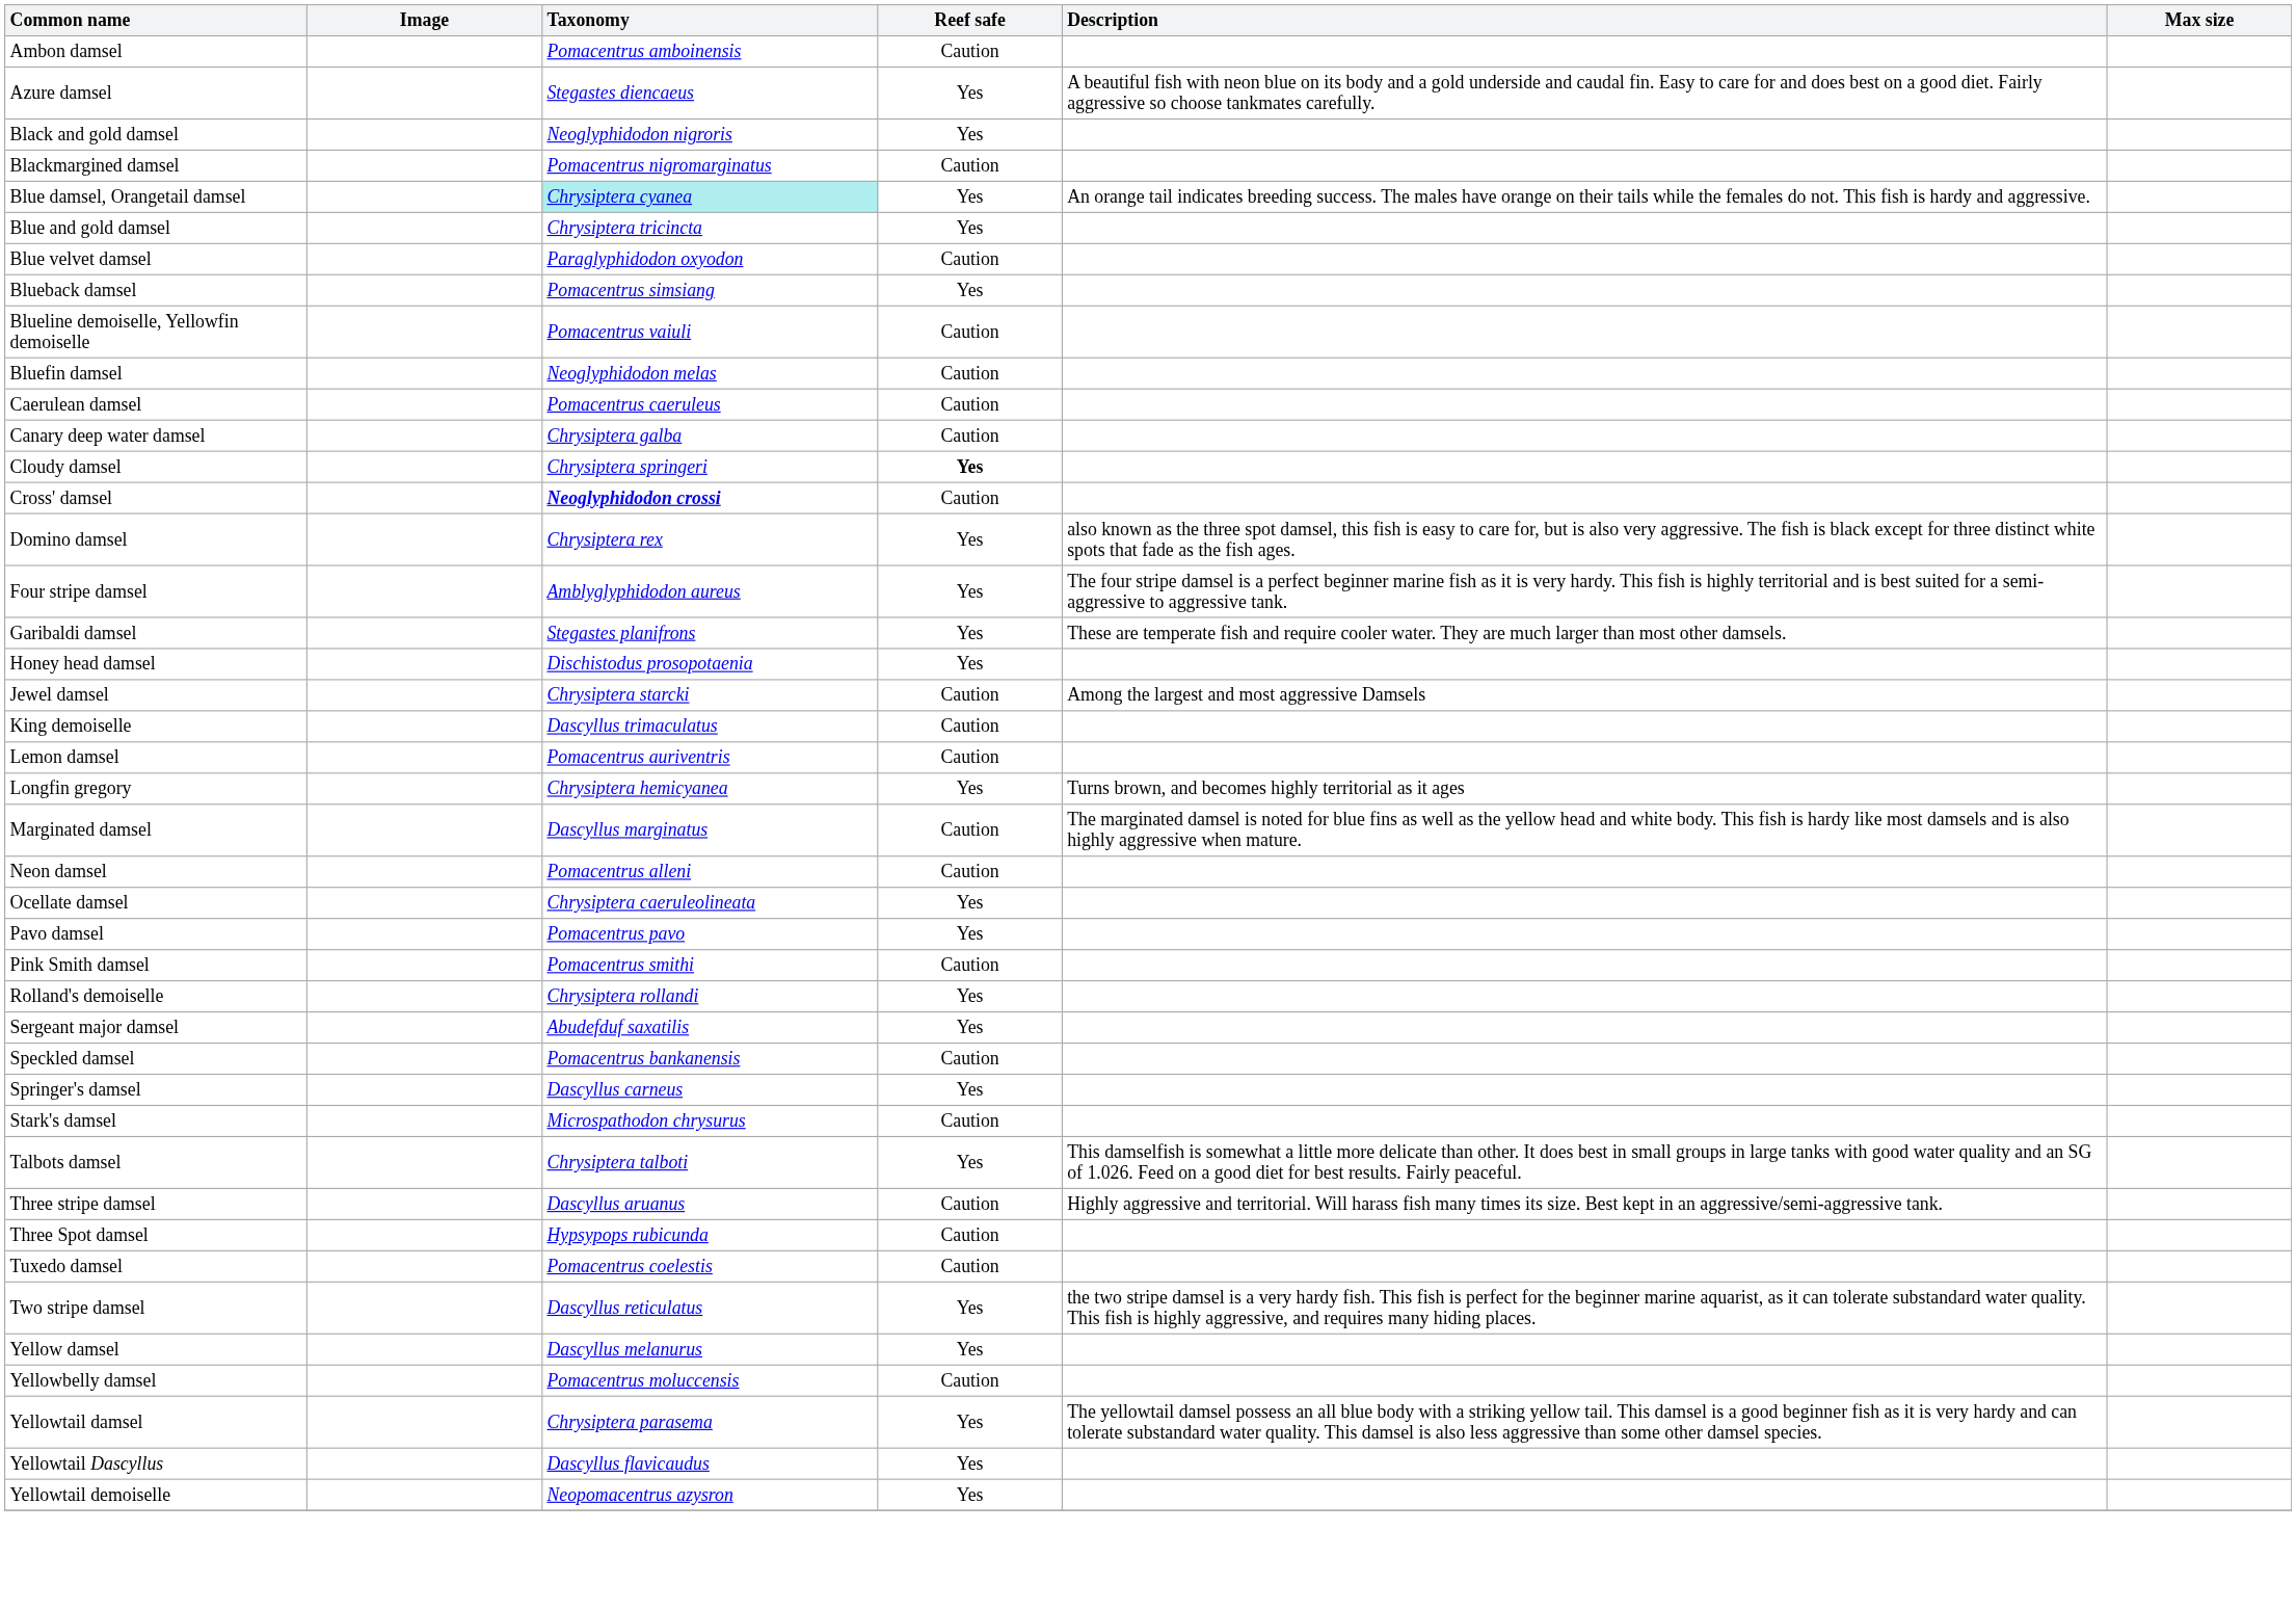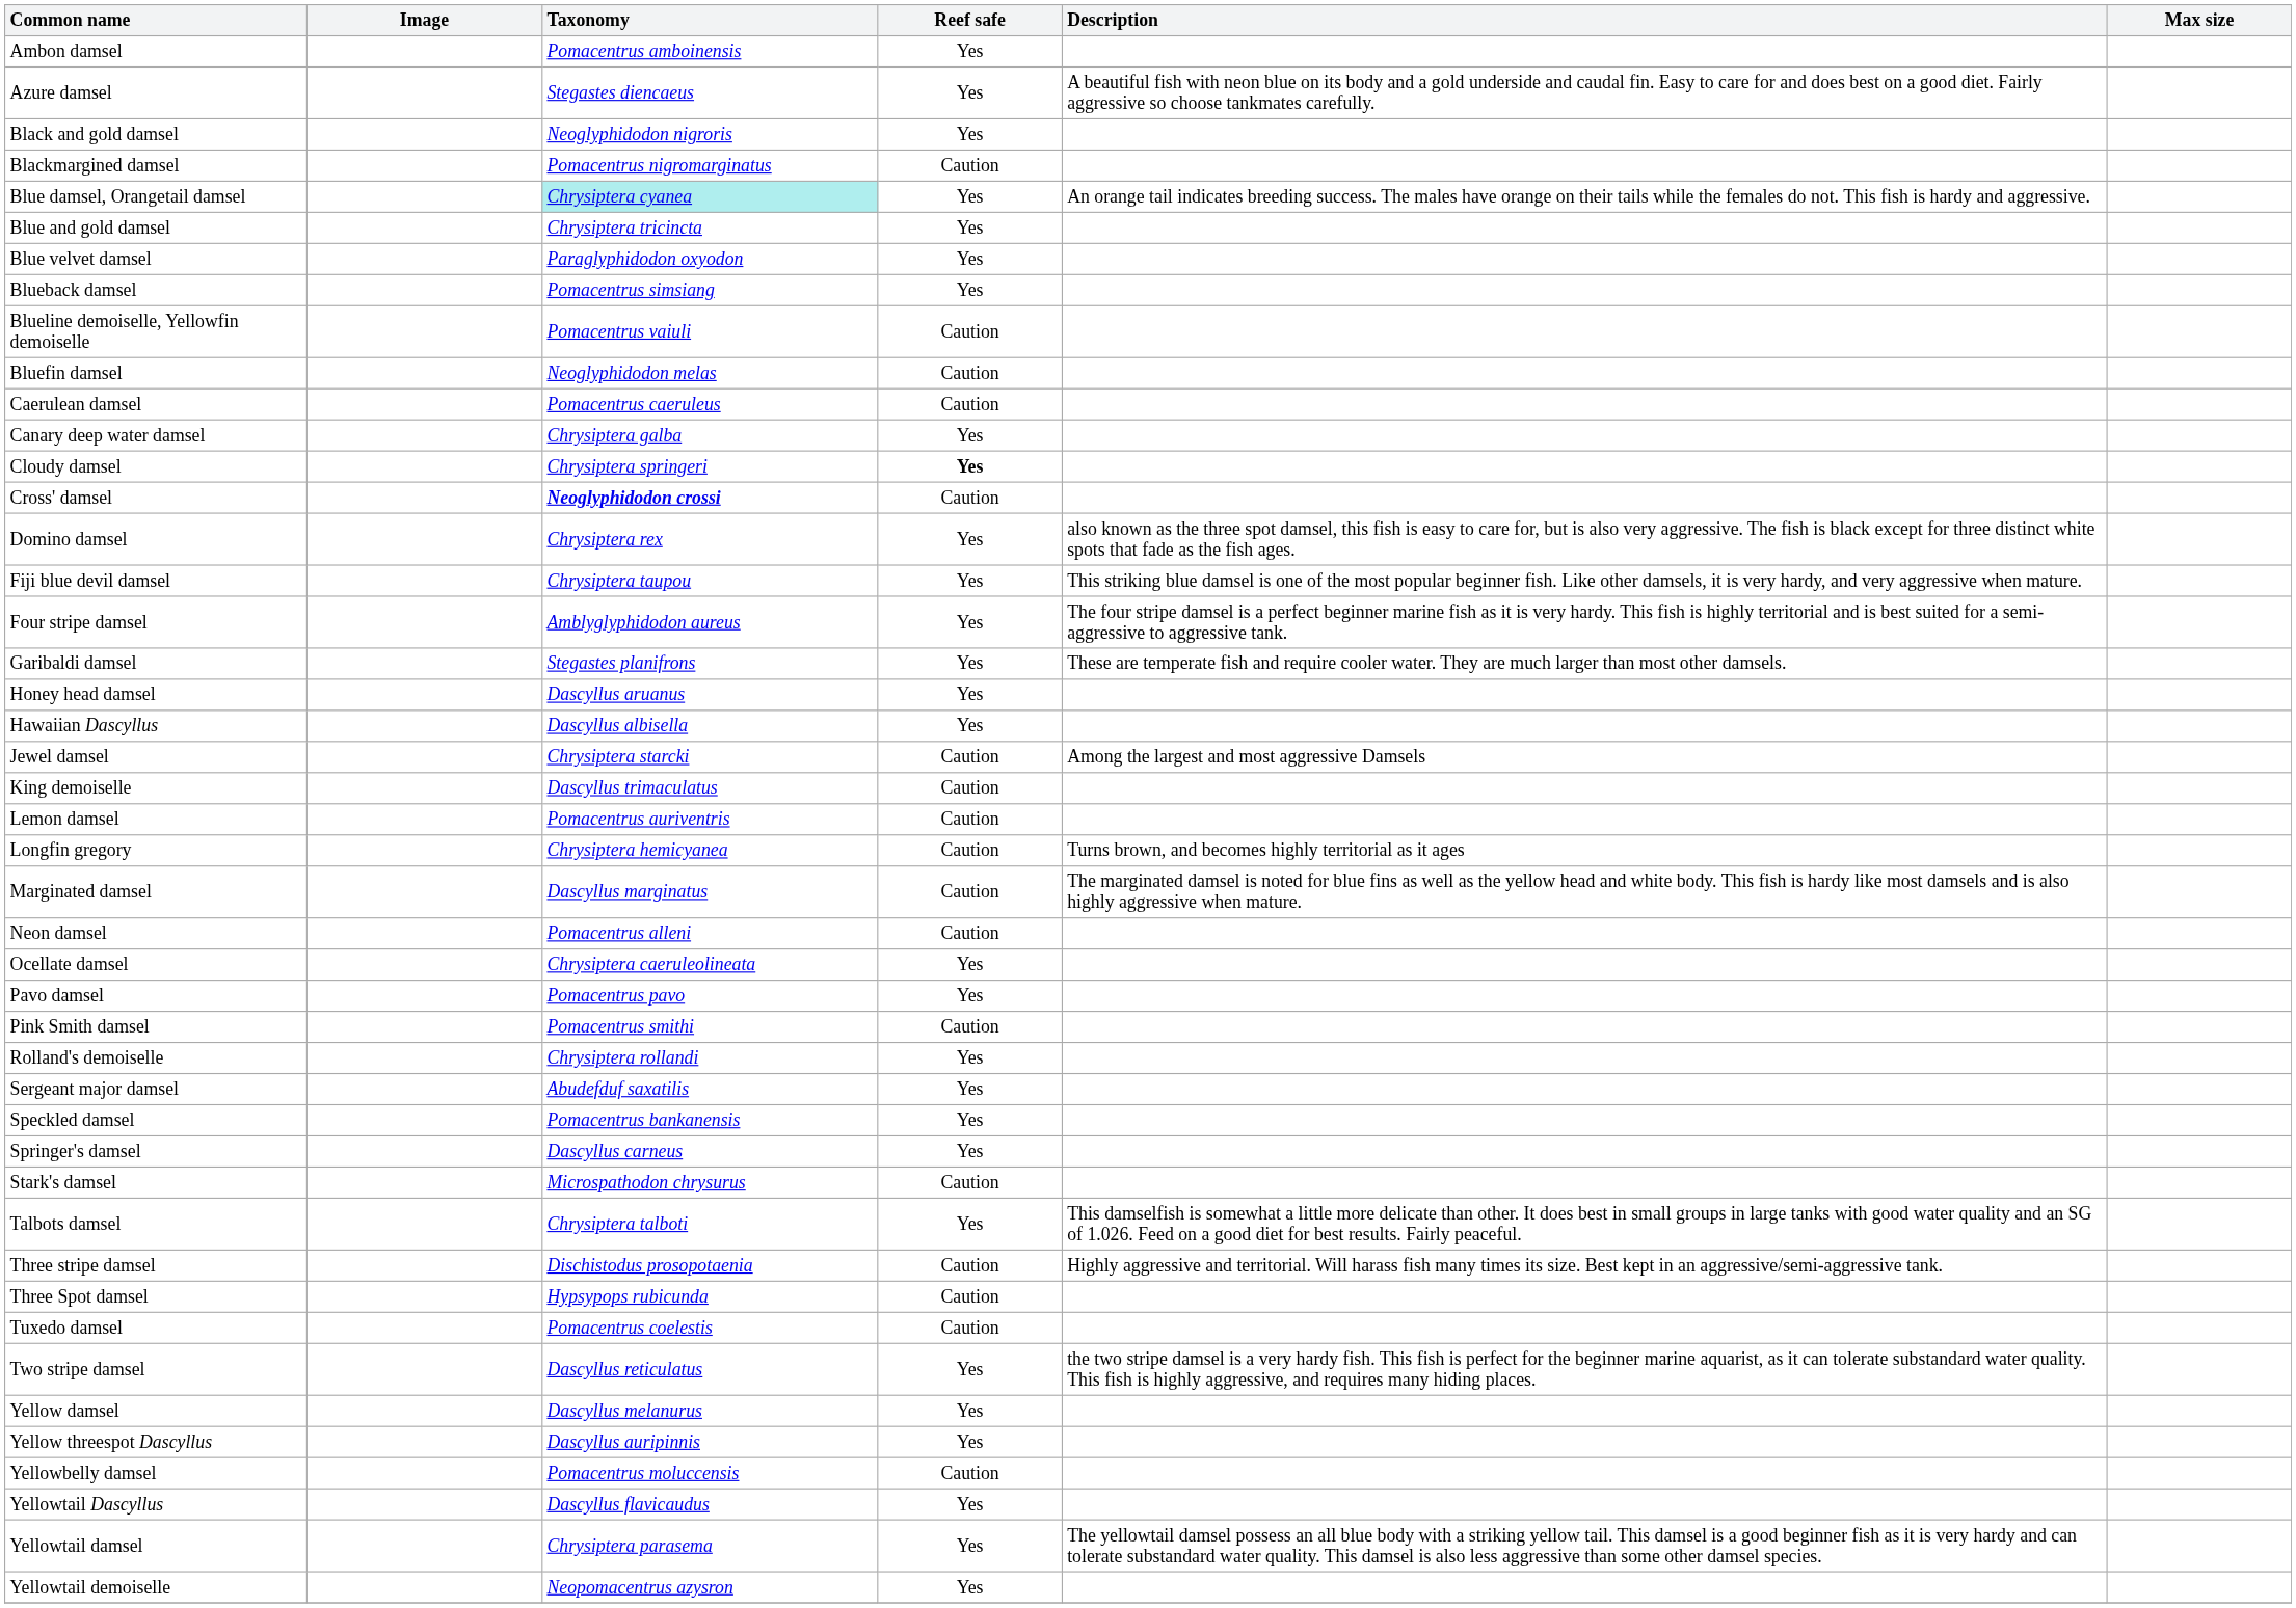 <table class="sortable collapsible" cellpadding="4" width="100%" border="1" style="border:1px solid #aaa; border-collapse:collapse">
 <tr>
 <th align="left" style="background:#F2F3F4" width="170px">Common name</th>
 <th style="background:#F2F3F4" width="130px" class="unsortable">Image</th>
 <th align="left" style="background:#F2F3F4" width="190px">Taxonomy</th>
 <th style="background:#F2F3F4" width="100px">Reef safe</th>
 <th align="left" style="background:#F2F3F4" width="610px" class="unsortable">Description</th>
 <th style="background:#F2F3F4" width="100px">Max size</th>
 </tr>
 <tr>
 <td>Ambon damsel</td>
 <td></td>
 <td><em><a href='#'>Pomacentrus amboinensis</a></em></td>
-<td align="center">Caution</td>
+<td align="center">Yes</td>
 <td></td>
 <td align="center"></td>
 </tr>
 <tr>
 <td>Azure damsel</td>
 <td></td>
 <td><em><a href='#'>Stegastes diencaeus</a></em></td>
 <td align="center">Yes</td>
 <td>A beautiful fish with neon blue on its body and a gold underside and caudal fin. Easy to care for and does best on a good diet. Fairly aggressive so choose tankmates carefully.</td>
 <td align="center"></td>
 </tr>
 <tr>
 <td>Black and gold damsel</td>
 <td></td>
 <td><em><a href='#'>Neoglyphidodon nigroris</a></em></td>
 <td align="center">Yes</td>
 <td></td>
 <td align="center"></td>
 </tr>
 <tr>
 <td>Blackmargined damsel</td>
 <td></td>
 <td><em><a href='#'>Pomacentrus nigromarginatus</a></em></td>
 <td align="center">Caution</td>
 <td></td>
 <td align="center"></td>
 </tr>
 <tr>
 <td>Blue damsel, Orangetail damsel</td>
 <td></td>
 <td style="background: paleturquoise;"><em><a href='#'>Chrysiptera cyanea</a></em></td>
 <td align="center">Yes</td>
 <td>An orange tail indicates breeding success. The males have orange on their tails while the females do not. This fish is hardy and aggressive.</td>
 <td align="center"></td>
 </tr>
 <tr>
 <td>Blue and gold damsel</td>
 <td></td>
 <td><em><a href='#'>Chrysiptera tricincta</a></em></td>
 <td align="center">Yes</td>
 <td></td>
 <td align="center"></td>
 </tr>
 <tr>
 <td>Blue velvet damsel</td>
 <td></td>
 <td><em><a href='#'>Paraglyphidodon oxyodon</a></em></td>
-<td align="center">Caution</td>
+<td align="center">Yes</td>
 <td></td>
 <td align="center"></td>
 </tr>
 <tr>
 <td>Blueback damsel</td>
 <td></td>
 <td><em><a href='#'>Pomacentrus simsiang</a></em></td>
 <td align="center">Yes</td>
 <td></td>
 <td align="center"></td>
 </tr>
 <tr>
 <td>Blueline demoiselle, Yellowfin demoiselle</td>
 <td></td>
 <td><em><a href='#'>Pomacentrus vaiuli</a></em></td>
 <td align="center">Caution</td>
 <td></td>
 <td align="center"></td>
 </tr>
 <tr>
 <td>Bluefin damsel</td>
 <td></td>
 <td><em><a href='#'>Neoglyphidodon melas</a></em></td>
 <td align="center">Caution</td>
 <td></td>
 <td align="center"></td>
 </tr>
 <tr>
 <td>Caerulean damsel</td>
 <td></td>
 <td><em><a href='#'>Pomacentrus caeruleus</a></em></td>
 <td align="center">Caution</td>
 <td></td>
 <td align="center"></td>
 </tr>
 <tr>
 <td>Canary deep water damsel</td>
 <td></td>
 <td><em><a href='#'>Chrysiptera galba</a></em></td>
-<td align="center">Caution</td>
+<td align="center">Yes</td>
 <td></td>
 <td align="center"></td>
 </tr>
 <tr>
 <td>Cloudy damsel</td>
 <td></td>
 <td><em><a href='#'>Chrysiptera springeri</a></em></td>
 <td align="center"><strong>Yes</strong></td>
 <td></td>
 <td align="center"></td>
 </tr>
 <tr>
 <td>Cross' damsel</td>
 <td></td>
 <td><strong><em><a href='#'>Neoglyphidodon crossi</a></em></strong></td>
 <td align="center">Caution</td>
 <td></td>
 <td align="center"></td>
 </tr>
 <tr>
 <td>Domino damsel</td>
 <td></td>
 <td><em><a href='#'>Chrysiptera rex</a></em></td>
 <td align="center">Yes</td>
 <td>also known as the three spot damsel, this fish is easy to care for, but is also very aggressive. The fish is black except for three distinct white spots that fade as the fish ages.</td>
 <td align="center"></td>
 </tr>
 <tr>
+<td>Fiji blue devil damsel</td>
+<td></td>
+<td><em><a href='#'>Chrysiptera taupou</a></em></td>
+<td align="center">Yes</td>
+<td>This striking blue damsel is one of the most popular beginner fish. Like other damsels, it is very hardy, and very aggressive when mature.</td>
+<td align="center"></td>
+</tr>
+<tr>
 <td>Four stripe damsel</td>
 <td></td>
 <td><em><a href='#'>Amblyglyphidodon aureus</a></em></td>
 <td align="center">Yes</td>
 <td>The four stripe damsel is a perfect beginner marine fish as it is very hardy. This fish is highly territorial and is best suited for a semi-aggressive to aggressive tank.</td>
 <td align="center"></td>
 </tr>
 <tr>
 <td>Garibaldi damsel</td>
 <td></td>
 <td><em><a href='#'>Stegastes planifrons</a></em></td>
 <td align="center">Yes</td>
 <td>These are temperate fish and require cooler water. They are much larger than most other damsels.</td>
 <td align="center"></td>
 </tr>
 <tr>
 <td>Honey head damsel</td>
 <td></td>
-<td><em><a href='#'>Dischistodus prosopotaenia</a></em></td>
+<td><em><a href='#'>Dascyllus aruanus</a></em></td>
+<td align="center">Yes</td>
+<td></td>
+<td align="center"></td>
+</tr>
+<tr>
+<td>Hawaiian <em>Dascyllus</em></td>
+<td></td>
+<td><em><a href='#'>Dascyllus albisella</a></em></td>
 <td align="center">Yes</td>
 <td></td>
 <td align="center"></td>
 </tr>
 <tr>
 <td>Jewel damsel</td>
 <td></td>
 <td><em><a href='#'>Chrysiptera starcki</a></em></td>
 <td align="center">Caution</td>
 <td>Among the largest and most aggressive Damsels</td>
 <td align="center"></td>
 </tr>
 <tr>
 <td>King demoiselle</td>
 <td></td>
 <td><em><a href='#'>Dascyllus trimaculatus</a></em></td>
 <td align="center">Caution</td>
 <td></td>
 <td align="center"></td>
 </tr>
 <tr>
 <td>Lemon damsel</td>
 <td></td>
 <td><em><a href='#'>Pomacentrus auriventris</a></em></td>
 <td align="center">Caution</td>
 <td></td>
 <td align="center"></td>
 </tr>
 <tr>
 <td>Longfin gregory</td>
 <td></td>
 <td><em><a href='#'>Chrysiptera hemicyanea</a></em></td>
-<td align="center">Yes</td>
+<td align="center">Caution</td>
 <td>Turns brown, and becomes highly territorial as it ages</td>
 <td align="center"></td>
 </tr>
 <tr>
 <td>Marginated damsel</td>
 <td></td>
 <td><em><a href='#'>Dascyllus marginatus</a></em></td>
 <td align="center">Caution</td>
 <td>The marginated damsel is noted for blue fins as well as the yellow head and white body. This fish is hardy like most damsels and is also highly aggressive when mature.</td>
 <td align="center"></td>
 </tr>
 <tr>
 <td>Neon damsel</td>
 <td></td>
 <td><em><a href='#'>Pomacentrus alleni</a></em></td>
 <td align="center">Caution</td>
 <td></td>
 <td align="center"></td>
 </tr>
 <tr>
 <td>Ocellate damsel</td>
 <td></td>
 <td><em><a href='#'>Chrysiptera caeruleolineata</a></em></td>
 <td align="center">Yes</td>
 <td></td>
 <td align="center"></td>
 </tr>
 <tr>
 <td>Pavo damsel</td>
 <td></td>
 <td><em><a href='#'>Pomacentrus pavo</a></em></td>
 <td align="center">Yes</td>
 <td></td>
 <td align="center"></td>
 </tr>
 <tr>
 <td>Pink Smith damsel</td>
 <td></td>
 <td><em><a href='#'>Pomacentrus smithi</a></em></td>
 <td align="center">Caution</td>
 <td></td>
 <td align="center"></td>
 </tr>
 <tr>
 <td>Rolland's demoiselle</td>
 <td></td>
 <td><em><a href='#'>Chrysiptera rollandi</a></em></td>
 <td align="center">Yes</td>
 <td></td>
 <td align="center"></td>
 </tr>
 <tr>
 <td>Sergeant major damsel</td>
 <td></td>
 <td><em><a href='#'>Abudefduf saxatilis</a></em></td>
 <td align="center">Yes</td>
 <td></td>
 <td align="center"></td>
 </tr>
 <tr>
 <td>Speckled damsel</td>
 <td></td>
 <td><em><a href='#'>Pomacentrus bankanensis</a></em></td>
-<td align="center">Caution</td>
+<td align="center">Yes</td>
 <td></td>
 <td align="center"></td>
 </tr>
 <tr>
 <td>Springer's damsel</td>
 <td></td>
 <td><em><a href='#'>Dascyllus carneus</a></em></td>
 <td align="center">Yes</td>
 <td></td>
 <td align="center"></td>
 </tr>
 <tr>
 <td>Stark's damsel</td>
 <td></td>
 <td><em><a href='#'>Microspathodon chrysurus</a></em></td>
 <td align="center">Caution</td>
 <td></td>
 <td align="center"></td>
 </tr>
 <tr>
 <td>Talbots damsel</td>
 <td></td>
 <td><em><a href='#'>Chrysiptera talboti</a></em></td>
 <td align="center">Yes</td>
 <td>This damselfish is somewhat a little more delicate than other. It does best in small groups in large tanks with good water quality and an SG of 1.026. Feed on a good diet for best results. Fairly peaceful.</td>
 <td align="center"></td>
 </tr>
 <tr>
 <td>Three stripe damsel</td>
 <td></td>
-<td><em><a href='#'>Dascyllus aruanus</a></em></td>
+<td><em><a href='#'>Dischistodus prosopotaenia</a></em></td>
 <td align="center">Caution</td>
 <td>Highly aggressive and territorial. Will harass fish many times its size. Best kept in an aggressive/semi-aggressive tank.</td>
 <td align="center"></td>
 </tr>
 <tr>
 <td>Three Spot damsel</td>
 <td></td>
 <td><em><a href='#'>Hypsypops rubicunda</a></em></td>
 <td align="center">Caution</td>
 <td></td>
 <td align="center"></td>
 </tr>
 <tr>
 <td>Tuxedo damsel</td>
 <td></td>
 <td><em><a href='#'>Pomacentrus coelestis</a></em></td>
 <td align="center">Caution</td>
 <td></td>
 <td align="center"></td>
 </tr>
 <tr>
 <td>Two stripe damsel</td>
 <td></td>
 <td><em><a href='#'>Dascyllus reticulatus</a></em></td>
 <td align="center">Yes</td>
 <td>the two stripe damsel is a very hardy fish. This fish is perfect for the beginner marine aquarist, as it can tolerate substandard water quality. This fish is highly aggressive, and requires many hiding places.</td>
 <td align="center"></td>
 </tr>
 <tr>
 <td>Yellow damsel</td>
 <td></td>
 <td><em><a href='#'>Dascyllus melanurus</a></em></td>
 <td align="center">Yes</td>
 <td></td>
 <td align="center"></td>
 </tr>
 <tr>
+<td>Yellow threespot <em>Dascyllus</em></td>
+<td></td>
+<td><em><a href='#'>Dascyllus auripinnis</a></em></td>
+<td align="center">Yes</td>
+<td></td>
+<td align="center"></td>
+</tr>
+<tr>
 <td>Yellowbelly damsel</td>
 <td></td>
 <td><em><a href='#'>Pomacentrus moluccensis</a></em></td>
 <td align="center">Caution</td>
+<td></td>
+<td align="center"></td>
+</tr>
+<tr>
+<td>Yellowtail <em>Dascyllus</em></td>
+<td></td>
+<td><em><a href='#'>Dascyllus flavicaudus</a></em></td>
+<td align="center">Yes</td>
 <td></td>
 <td align="center"></td>
 </tr>
 <tr>
 <td>Yellowtail damsel</td>
 <td></td>
 <td><em><a href='#'>Chrysiptera parasema</a></em></td>
 <td align="center">Yes</td>
 <td>The yellowtail damsel possess an all blue body with a striking yellow tail. This damsel is a good beginner fish as it is very hardy and can tolerate substandard water quality. This damsel is also less aggressive than some other damsel species.</td>
-<td align="center"></td>
-</tr>
-<tr>
-<td>Yellowtail <em>Dascyllus</em></td>
-<td></td>
-<td><em><a href='#'>Dascyllus flavicaudus</a></em></td>
-<td align="center">Yes</td>
-<td></td>
 <td align="center"></td>
 </tr>
 <tr>
 <td>Yellowtail demoiselle</td>
 <td></td>
 <td><em><a href='#'>Neopomacentrus azysron</a></em></td>
 <td align="center">Yes</td>
 <td></td>
 <td align="center"></td>
 </tr>
 <tr>
 </tr>
 </table>
